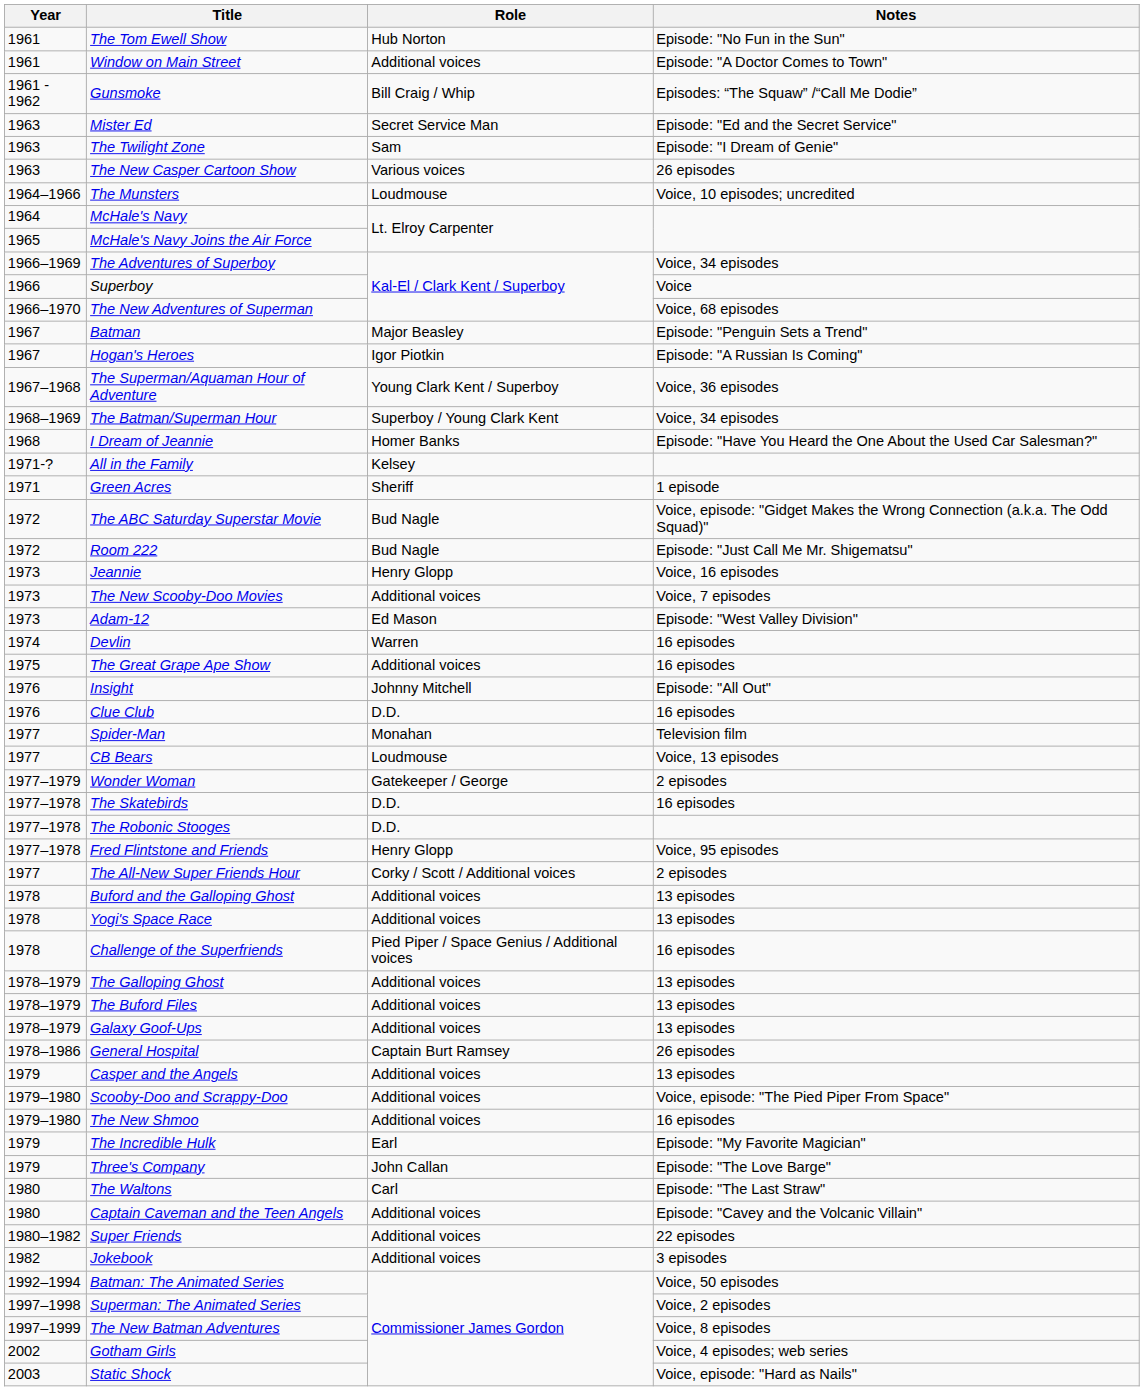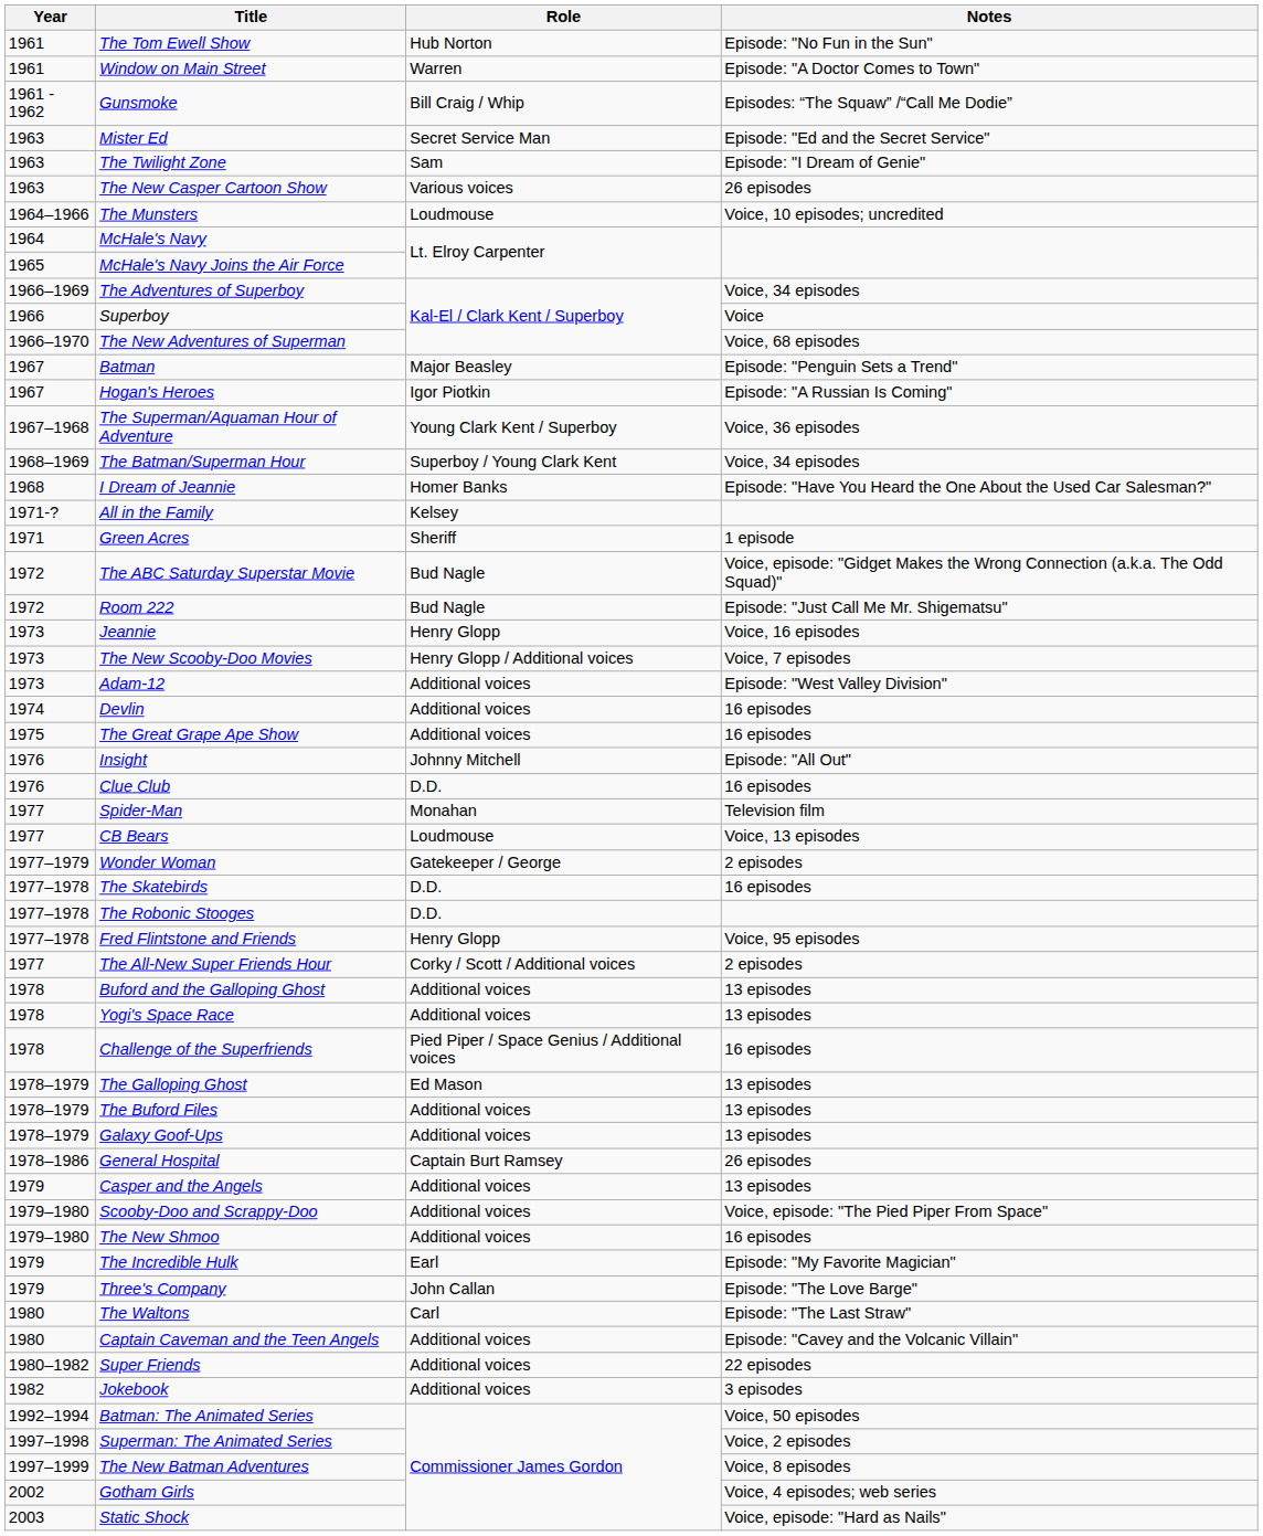 <table class="wikitable">
 <tr>
 <th>Year</th>
 <th>Title</th>
 <th>Role</th>
 <th>Notes</th>
 </tr>
 <tr>
 <td>1961</td>
 <td><em><a href='#'>The Tom Ewell Show</a></em></td>
 <td>Hub Norton</td>
 <td>Episode: "No Fun in the Sun"</td>
 </tr>
 <tr>
 <td>1961</td>
 <td><em><a href='#'>Window on Main Street</a></em></td>
-<td>Additional voices</td>
+<td>Warren</td>
 <td>Episode: "A Doctor Comes to Town"</td>
 </tr>
 <tr>
 <td>1961 - 1962</td>
 <td><em><a href='#'>Gunsmoke</a></em></td>
 <td>Bill Craig / Whip</td>
 <td>Episodes: “The Squaw” /“Call Me Dodie”</td>
 </tr>
 <tr>
 <td>1963</td>
 <td><em><a href='#'>Mister Ed</a></em></td>
 <td>Secret Service Man</td>
 <td>Episode: "Ed and the Secret Service"</td>
 </tr>
 <tr>
 <td>1963</td>
 <td><em><a href='#'>The Twilight Zone</a></em></td>
 <td>Sam</td>
 <td>Episode: "I Dream of Genie"</td>
 </tr>
 <tr>
 <td>1963</td>
 <td><em><a href='#'>The New Casper Cartoon Show</a></em></td>
 <td>Various voices</td>
 <td>26 episodes</td>
 </tr>
 <tr>
 <td>1964–1966</td>
 <td><em><a href='#'>The Munsters</a></em></td>
 <td>Loudmouse</td>
 <td>Voice, 10 episodes; uncredited</td>
 </tr>
 <tr>
 <td>1964</td>
 <td><em><a href='#'>McHale's Navy</a></em></td>
 <td rowspan="2">Lt. Elroy Carpenter</td>
 <td rowspan="2"></td>
 </tr>
 <tr>
 <td>1965</td>
 <td><em><a href='#'>McHale's Navy Joins the Air Force</a></em></td>
 </tr>
 <tr>
 <td>1966–1969</td>
 <td><em><a href='#'>The Adventures of Superboy</a></em></td>
 <td rowspan="3"><a href='#'>Kal-El / Clark Kent / Superboy</a></td>
 <td>Voice, 34 episodes</td>
 </tr>
 <tr>
 <td>1966</td>
 <td><em>Superboy</em></td>
 <td>Voice</td>
 </tr>
 <tr>
 <td>1966–1970</td>
 <td><em><a href='#'>The New Adventures of Superman</a></em></td>
 <td>Voice, 68 episodes</td>
 </tr>
 <tr>
 <td>1967</td>
 <td><em><a href='#'>Batman</a></em></td>
 <td>Major Beasley</td>
 <td>Episode: "Penguin Sets a Trend"</td>
 </tr>
 <tr>
 <td>1967</td>
 <td><em><a href='#'>Hogan's Heroes</a></em></td>
 <td>Igor Piotkin</td>
 <td>Episode: "A Russian Is Coming"</td>
 </tr>
 <tr>
 <td>1967–1968</td>
 <td><em><a href='#'>The Superman/Aquaman Hour of Adventure</a></em></td>
 <td>Young Clark Kent / Superboy</td>
 <td>Voice, 36 episodes</td>
 </tr>
 <tr>
 <td>1968–1969</td>
 <td><em><a href='#'>The Batman/Superman Hour</a></em></td>
 <td>Superboy / Young Clark Kent</td>
 <td>Voice, 34 episodes</td>
 </tr>
 <tr>
 <td>1968</td>
 <td><em><a href='#'>I Dream of Jeannie</a></em></td>
 <td>Homer Banks</td>
 <td>Episode: "Have You Heard the One About the Used Car Salesman?"</td>
 </tr>
 <tr>
 <td>1971-?</td>
 <td><em><a href='#'>All in the Family</a></em></td>
 <td>Kelsey</td>
 <td></td>
 </tr>
 <tr>
 <td>1971</td>
 <td><em><a href='#'>Green Acres</a></em></td>
 <td>Sheriff</td>
 <td>1 episode</td>
 </tr>
 <tr>
 <td>1972</td>
 <td><em><a href='#'>The ABC Saturday Superstar Movie</a></em></td>
 <td>Bud Nagle</td>
 <td>Voice, episode: "Gidget Makes the Wrong Connection (a.k.a. The Odd Squad)"</td>
 </tr>
 <tr>
 <td>1972</td>
 <td><em><a href='#'>Room 222</a></em></td>
 <td>Bud Nagle</td>
 <td>Episode: "Just Call Me Mr. Shigematsu"</td>
 </tr>
 <tr>
 <td>1973</td>
 <td><em><a href='#'>Jeannie</a></em></td>
 <td>Henry Glopp</td>
 <td>Voice, 16 episodes</td>
 </tr>
 <tr>
 <td>1973</td>
 <td><em><a href='#'>The New Scooby-Doo Movies</a></em></td>
-<td>Additional voices</td>
+<td>Henry Glopp / Additional voices</td>
 <td>Voice, 7 episodes</td>
 </tr>
 <tr>
 <td>1973</td>
 <td><em><a href='#'>Adam-12</a></em></td>
-<td>Ed Mason</td>
+<td>Additional voices</td>
 <td>Episode: "West Valley Division"</td>
 </tr>
 <tr>
 <td>1974</td>
 <td><em><a href='#'>Devlin</a></em></td>
-<td>Warren</td>
+<td>Additional voices</td>
 <td>16 episodes</td>
 </tr>
 <tr>
 <td>1975</td>
 <td><em><a href='#'>The Great Grape Ape Show</a></em></td>
 <td>Additional voices</td>
 <td>16 episodes</td>
 </tr>
 <tr>
 <td>1976</td>
 <td><em><a href='#'>Insight</a></em></td>
 <td>Johnny Mitchell</td>
 <td>Episode: "All Out"</td>
 </tr>
 <tr>
 <td>1976</td>
 <td><em><a href='#'>Clue Club</a></em></td>
 <td>D.D.</td>
 <td>16 episodes</td>
 </tr>
 <tr>
 <td>1977</td>
 <td><em><a href='#'>Spider-Man</a></em></td>
 <td>Monahan</td>
 <td>Television film</td>
 </tr>
 <tr>
 <td>1977</td>
 <td><em><a href='#'>CB Bears</a></em></td>
 <td>Loudmouse</td>
 <td>Voice, 13 episodes</td>
 </tr>
 <tr>
 <td>1977–1979</td>
 <td><em><a href='#'>Wonder Woman</a></em></td>
 <td>Gatekeeper / George</td>
 <td>2 episodes</td>
 </tr>
 <tr>
 <td>1977–1978</td>
 <td><em><a href='#'>The Skatebirds</a></em></td>
 <td>D.D.</td>
 <td>16 episodes</td>
 </tr>
 <tr>
 <td>1977–1978</td>
 <td><em><a href='#'>The Robonic Stooges</a></em></td>
 <td>D.D.</td>
 <td></td>
 </tr>
 <tr>
 <td>1977–1978</td>
 <td><em><a href='#'>Fred Flintstone and Friends</a></em></td>
 <td>Henry Glopp</td>
 <td>Voice, 95 episodes</td>
 </tr>
 <tr>
 <td>1977</td>
 <td><em><a href='#'>The All-New Super Friends Hour</a></em></td>
 <td>Corky / Scott / Additional voices</td>
 <td>2 episodes</td>
 </tr>
 <tr>
 <td>1978</td>
 <td><em><a href='#'>Buford and the Galloping Ghost</a></em></td>
 <td>Additional voices</td>
 <td>13 episodes</td>
 </tr>
 <tr>
 <td>1978</td>
 <td><em><a href='#'>Yogi's Space Race</a></em></td>
 <td>Additional voices</td>
 <td>13 episodes</td>
 </tr>
 <tr>
 <td>1978</td>
 <td><em><a href='#'>Challenge of the Superfriends</a></em></td>
 <td>Pied Piper / Space Genius / Additional voices</td>
 <td>16 episodes</td>
 </tr>
 <tr>
 <td>1978–1979</td>
 <td><em><a href='#'>The Galloping Ghost</a></em></td>
-<td>Additional voices</td>
+<td>Ed Mason</td>
 <td>13 episodes</td>
 </tr>
 <tr>
 <td>1978–1979</td>
 <td><em><a href='#'>The Buford Files</a></em></td>
 <td>Additional voices</td>
 <td>13 episodes</td>
 </tr>
 <tr>
 <td>1978–1979</td>
 <td><em><a href='#'>Galaxy Goof-Ups</a></em></td>
 <td>Additional voices</td>
 <td>13 episodes</td>
 </tr>
 <tr>
 <td>1978–1986</td>
 <td><em><a href='#'>General Hospital</a></em></td>
 <td>Captain Burt Ramsey</td>
 <td>26 episodes</td>
 </tr>
 <tr>
 <td>1979</td>
 <td><em><a href='#'>Casper and the Angels</a></em></td>
 <td>Additional voices</td>
 <td>13 episodes</td>
 </tr>
 <tr>
 <td>1979–1980</td>
 <td><em><a href='#'>Scooby-Doo and Scrappy-Doo</a></em></td>
 <td>Additional voices</td>
 <td>Voice, episode: "The Pied Piper From Space"</td>
 </tr>
 <tr>
 <td>1979–1980</td>
 <td><em><a href='#'>The New Shmoo</a></em></td>
 <td>Additional voices</td>
 <td>16 episodes</td>
 </tr>
 <tr>
 <td>1979</td>
 <td><em><a href='#'>The Incredible Hulk</a></em></td>
 <td>Earl</td>
 <td>Episode: "My Favorite Magician"</td>
 </tr>
 <tr>
 <td>1979</td>
 <td><em><a href='#'>Three's Company</a></em></td>
 <td>John Callan</td>
 <td>Episode: "The Love Barge"</td>
 </tr>
 <tr>
 <td>1980</td>
 <td><em><a href='#'>The Waltons</a></em></td>
 <td>Carl</td>
 <td>Episode: "The Last Straw"</td>
 </tr>
 <tr>
 <td>1980</td>
 <td><em><a href='#'>Captain Caveman and the Teen Angels</a></em></td>
 <td>Additional voices</td>
 <td>Episode: "Cavey and the Volcanic Villain"</td>
 </tr>
 <tr>
 <td>1980–1982</td>
 <td><em><a href='#'>Super Friends</a></em></td>
 <td>Additional voices</td>
 <td>22 episodes</td>
 </tr>
 <tr>
 <td>1982</td>
 <td><em><a href='#'>Jokebook</a></em></td>
 <td>Additional voices</td>
 <td>3 episodes</td>
 </tr>
 <tr>
 <td>1992–1994</td>
 <td><em><a href='#'>Batman: The Animated Series</a></em></td>
 <td rowspan="5"><a href='#'>Commissioner James Gordon</a></td>
 <td>Voice, 50 episodes</td>
 </tr>
 <tr>
 <td>1997–1998</td>
 <td><em><a href='#'>Superman: The Animated Series</a></em></td>
 <td>Voice, 2 episodes</td>
 </tr>
 <tr>
 <td>1997–1999</td>
 <td><em><a href='#'>The New Batman Adventures</a></em></td>
 <td>Voice, 8 episodes</td>
 </tr>
 <tr>
 <td>2002</td>
 <td><em><a href='#'>Gotham Girls</a></em></td>
 <td>Voice, 4 episodes; web series</td>
 </tr>
 <tr>
 <td>2003</td>
 <td><em><a href='#'>Static Shock</a></em></td>
 <td>Voice, episode: "Hard as Nails"</td>
 </tr>
 </table>
